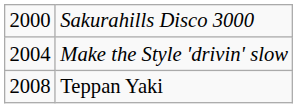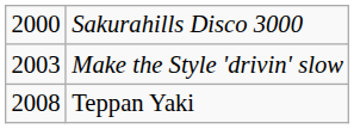 <table class="wikitable">
 <tr>
 <td>2000</td>
 <td><em>Sakurahills Disco 3000</em></td>
 </tr>
 <tr>
-<td>2004</td>
+<td>2003</td>
 <td><em>Make the Style 'drivin' slow<strong></td>
 </tr>
 <tr>
 <td>2008</td>
 <td></em>Teppan Yaki<em></td>
 </tr>
 </table>
